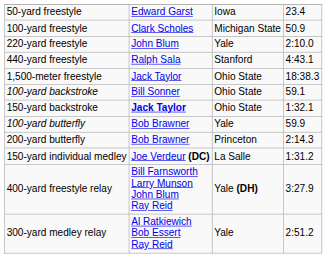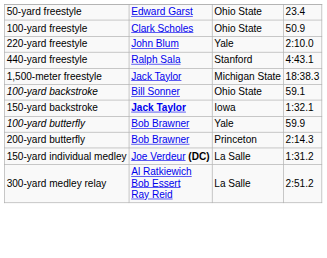 <table class="wikitable sortable" style="text-align:left">
 <tr>
 </tr>
 <tr>
 <td>50-yard freestyle</td>
 <td><a href='#'>Edward Garst</a></td>
-<td>Iowa</td>
+<td>Ohio State</td>
 <td>23.4</td>
 </tr>
 <tr>
 <td>100-yard freestyle</td>
 <td><a href='#'>Clark Scholes</a></td>
-<td>Michigan State</td>
+<td>Ohio State</td>
 <td>50.9</td>
 </tr>
 <tr>
 <td>220-yard freestyle</td>
 <td><a href='#'>John Blum</a></td>
 <td>Yale</td>
 <td>2:10.0</td>
 </tr>
 <tr>
 <td>440-yard freestyle</td>
 <td><a href='#'>Ralph Sala</a></td>
 <td>Stanford</td>
 <td>4:43.1</td>
 </tr>
 <tr>
 <td>1,500-meter freestyle</td>
 <td><a href='#'>Jack Taylor</a></td>
-<td>Ohio State</td>
+<td>Michigan State</td>
 <td>18:38.3</td>
 </tr>
 <tr>
 <td><em>100-yard backstroke</em></td>
 <td><a href='#'>Bill Sonner</a></td>
 <td>Ohio State</td>
 <td>59.1</td>
 </tr>
 <tr>
 <td>150-yard backstroke</td>
 <td><strong><a href='#'>Jack Taylor</a></strong></td>
-<td>Ohio State</td>
+<td>Iowa</td>
 <td>1:32.1</td>
 </tr>
 <tr>
 <td><em>100-yard butterfly</em></td>
 <td><a href='#'>Bob Brawner</a></td>
 <td>Yale</td>
 <td>59.9</td>
 </tr>
 <tr>
 <td>200-yard butterfly</td>
 <td><a href='#'>Bob Brawner</a></td>
 <td>Princeton</td>
 <td>2:14.3</td>
 </tr>
 <tr>
 <td>150-yard individual medley</td>
 <td><a href='#'>Joe Verdeur</a> <strong>(DC)</strong></td>
 <td>La Salle</td>
 <td>1:31.2</td>
 </tr>
 <tr>
-<td>400-yard freestyle relay</td>
-<td><a href='#'>Bill Farnsworth</a><br><a href='#'>Larry Munson</a><br><a href='#'>John Blum</a><br><a href='#'>Ray Reid</a></td>
-<td>Yale <strong>(DH)</strong></td>
-<td>3:27.9</td>
-</tr>
-<tr>
 <td>300-yard medley relay</td>
 <td><a href='#'>Al Ratkiewich</a><br><a href='#'>Bob Essert</a><br><a href='#'>Ray Reid</a></td>
-<td>Yale</td>
+<td>La Salle</td>
 <td>2:51.2</td>
 </tr>
 </table>
